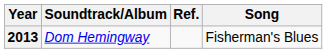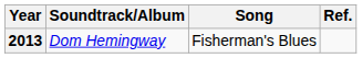 <table class="wikitable plainrowheaders">
 <tr>
 <th scope="col">Year</th>
 <th scope="col">Soundtrack/Album</th>
+<th scope="col">Song</th>
 <th scope="col">Ref.</th>
-<th scope="col">Song</th>
 </tr>
 <tr>
 <th scope="row">2013</th>
 <td><em><a href='#'>Dom Hemingway</a></em></td>
+<td>Fisherman's Blues</td>
 <td style="text-align:center;"></td>
-<td>Fisherman's Blues</td>
 </tr>
 </table>
